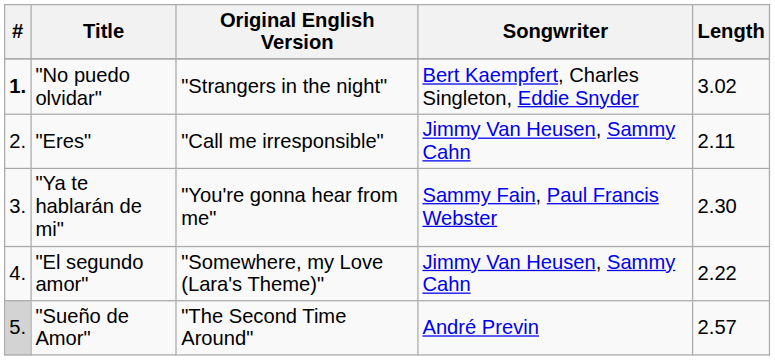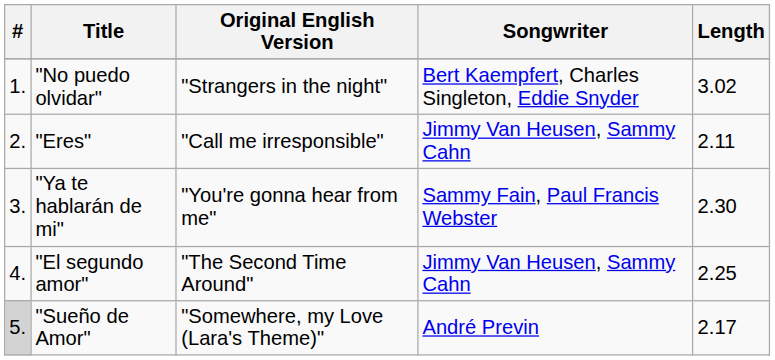 <table class="wikitable">
 <tr>
 <th>#</th>
 <th>Title</th>
 <th>Original English Version</th>
 <th>Songwriter</th>
 <th>Length</th>
 </tr>
 <tr bgcolor="#ebf5ff">
 </tr>
 <tr>
-<td><strong>1.</strong></td>
+<td>1.</td>
 <td>"No puedo olvidar"</td>
 <td>"Strangers in the night"</td>
 <td><a href='#'>Bert Kaempfert</a>, Charles Singleton, <a href='#'>Eddie Snyder</a></td>
 <td>3.02</td>
 </tr>
 <tr>
 <td>2.</td>
 <td>"Eres"</td>
 <td>"Call me irresponsible"</td>
 <td><a href='#'>Jimmy Van Heusen</a>, <a href='#'>Sammy Cahn</a></td>
 <td>2.11</td>
 </tr>
 <tr>
 <td>3.</td>
 <td>"Ya te hablarán de mi"</td>
 <td>"You're gonna hear from me"</td>
 <td><a href='#'>Sammy Fain</a>, <a href='#'>Paul Francis Webster</a></td>
 <td>2.30</td>
 </tr>
 <tr>
 <td>4.</td>
 <td>"El segundo amor"</td>
-<td>"Somewhere, my Love (Lara's Theme)"</td>
+<td>"The Second Time Around"</td>
 <td><a href='#'>Jimmy Van Heusen</a>, <a href='#'>Sammy Cahn</a></td>
-<td>2.22</td>
+<td>2.25</td>
 </tr>
 <tr>
 <td style="background: lightgrey;">5.</td>
 <td>"Sueño de Amor"</td>
-<td>"The Second Time Around"</td>
+<td>"Somewhere, my Love (Lara's Theme)"</td>
 <td><a href='#'>André Previn</a></td>
-<td>2.57</td>
+<td>2.17</td>
 </tr>
 </table>
